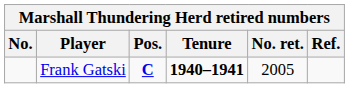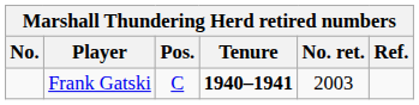 <table class="wikitable" style="text-align:center">
 <tr>
 <th colspan=6 style =><strong>Marshall Thundering Herd retired numbers</strong></th>
 </tr>
 <tr>
 <th style = >No.</th>
 <th style = >Player</th>
 <th style = >Pos.</th>
 <th style = >Tenure</th>
 <th style = >No. ret.</th>
 <th style = >Ref.</th>
 </tr>
 <tr>
 <td></td>
 <td><a href='#'>Frank Gatski</a></td>
-<td><strong><a href='#'>C</a></strong></td>
+<td><a href='#'>C</a></td>
 <td><strong>1940–1941</strong></td>
-<td>2005</td>
+<td>2003</td>
 <td></td>
 </tr>
 </table>
